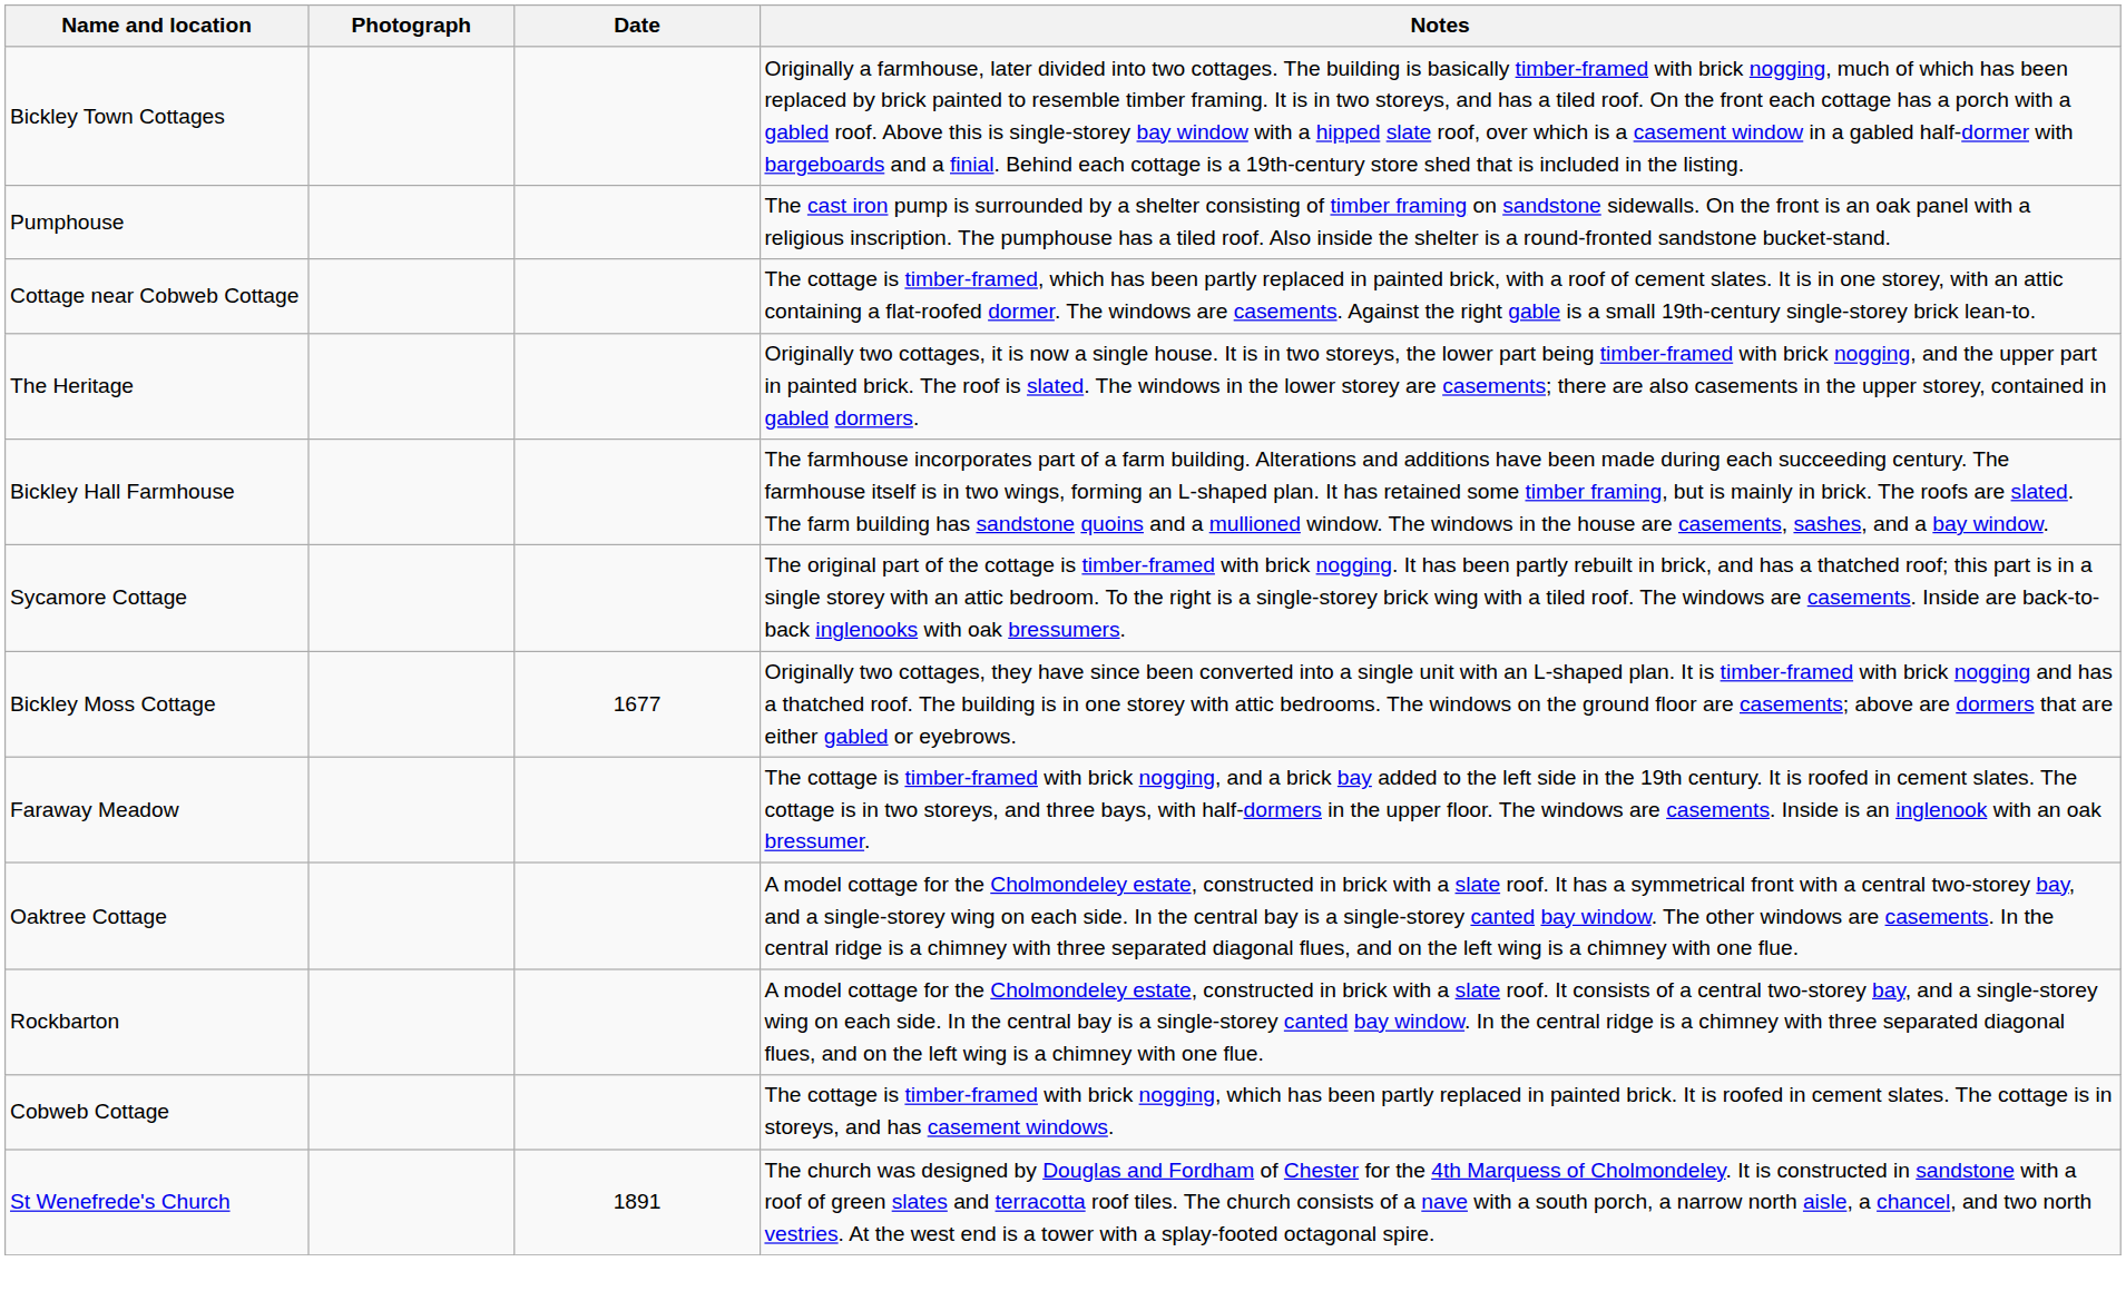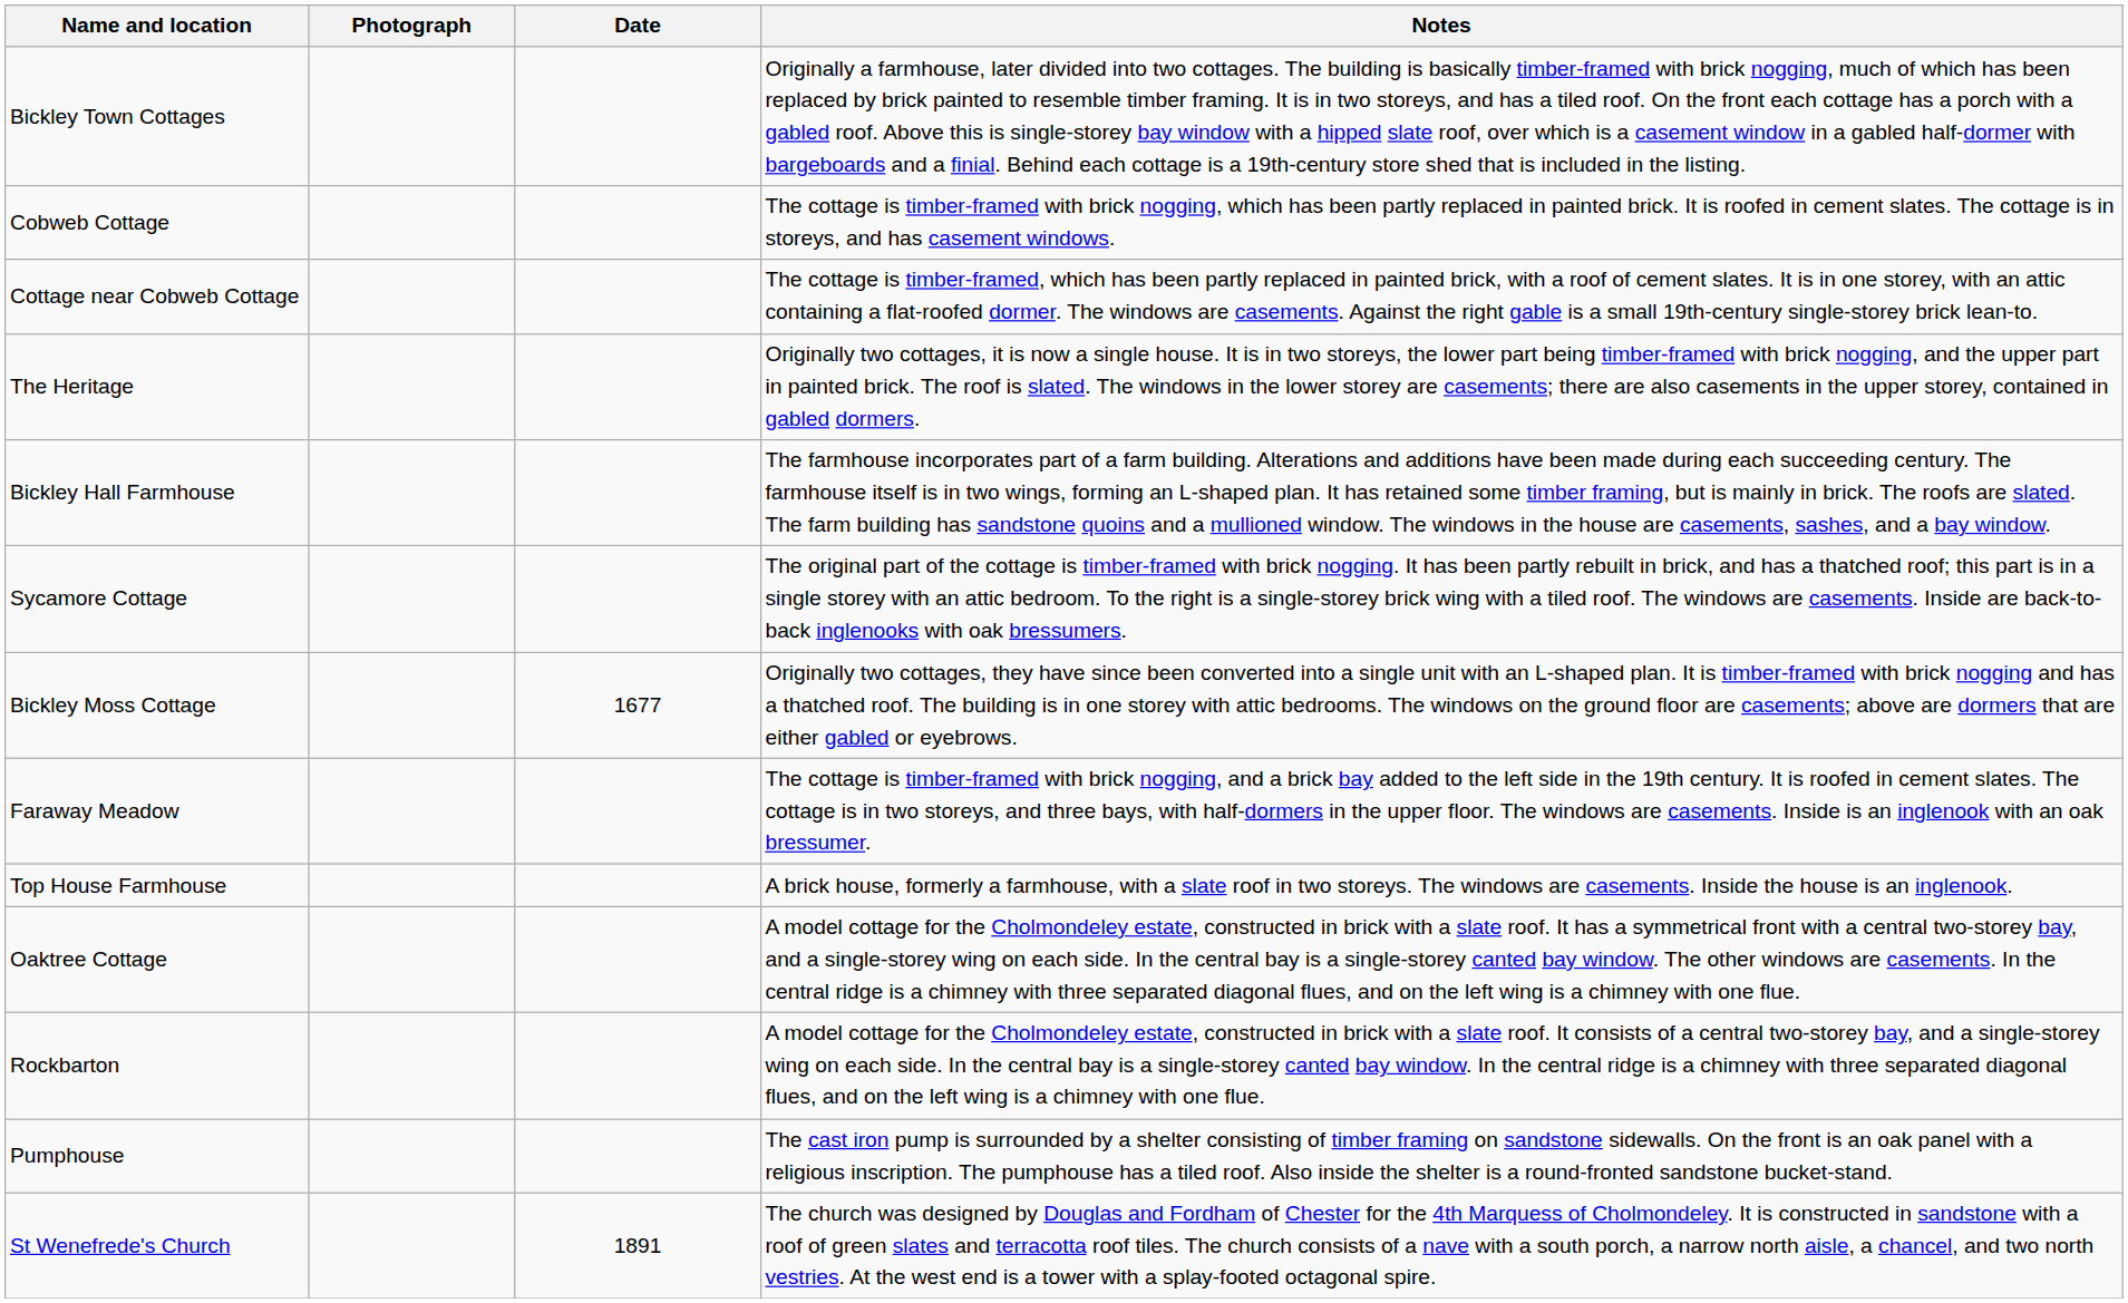 <table class="wikitable sortable plainrowheaders" style="width:100%;border:0px;text-align:left;line-height:150%;">
 <tr>
 <th scope="col"  style="width:150px">Name and location</th>
 <th scope="col"  style="width:100px" class="unsortable">Photograph</th>
 <th scope="col"  style="width:120px">Date</th>
 <th scope="col"  style="width:700px" class="unsortable">Notes</th>
 </tr>
 <tr>
 <td>Bickley Town Cottages<br><small></small></td>
 <td></td>
 <td align="center"></td>
 <td>Originally a farmhouse, later divided into two cottages.  The building is basically <a href='#'>timber-framed</a> with brick <a href='#'>nogging</a>, much of which has been replaced by brick painted to resemble timber framing.  It is in two storeys, and has a tiled roof.  On the front each cottage has a porch with a <a href='#'>gabled</a> roof.  Above this is single-storey <a href='#'>bay window</a> with a <a href='#'>hipped</a> <a href='#'>slate</a> roof, over which is a <a href='#'>casement window</a> in a gabled half-<a href='#'>dormer</a> with <a href='#'>bargeboards</a> and a <a href='#'>finial</a>.  Behind each cottage is a 19th-century store shed that is included in the listing.</td>
 </tr>
 <tr>
-<td>Pumphouse<br><small></small></td>
+<td>Cobweb Cottage<br><small></small></td>
 <td></td>
 <td align="center"></td>
-<td>The <a href='#'>cast iron</a> pump is surrounded by a shelter consisting of <a href='#'>timber framing</a> on <a href='#'>sandstone</a> sidewalls.  On the front is an oak panel with a religious inscription. The pumphouse has a tiled roof. Also inside the shelter is a round-fronted sandstone bucket-stand.</td>
+<td>The cottage is <a href='#'>timber-framed</a> with brick <a href='#'>nogging</a>, which has been partly replaced in painted brick.  It is roofed in cement slates.  The cottage is in  storeys, and has <a href='#'>casement windows</a>.</td>
 </tr>
 <tr>
 <td>Cottage near Cobweb Cottage<br><small></small></td>
 <td></td>
 <td align="center"></td>
 <td>The cottage is <a href='#'>timber-framed</a>, which has been partly replaced in painted brick, with a roof of cement slates.  It is in one storey, with an attic containing a flat-roofed <a href='#'>dormer</a>.  The windows are <a href='#'>casements</a>.  Against the right <a href='#'>gable</a> is a small 19th-century single-storey brick lean-to.</td>
 </tr>
 <tr>
 <td>The Heritage<br><small></small></td>
 <td></td>
 <td align="center"></td>
 <td>Originally two cottages, it is now a single house.  It is in two storeys, the lower part being <a href='#'>timber-framed</a> with brick <a href='#'>nogging</a>, and the upper part in painted brick.  The roof is <a href='#'>slated</a>.  The windows in the lower storey are <a href='#'>casements</a>; there are also casements in the upper storey, contained in <a href='#'>gabled</a> <a href='#'>dormers</a>.</td>
 </tr>
 <tr>
 <td>Bickley Hall Farmhouse<br><small></small></td>
 <td></td>
 <td align="center"></td>
 <td>The farmhouse incorporates part of a farm building.  Alterations and additions have been made during each succeeding century.  The farmhouse itself is in two wings, forming an L-shaped plan.  It has retained some <a href='#'>timber framing</a>, but is mainly in brick.  The roofs are <a href='#'>slated</a>.  The farm building has <a href='#'>sandstone</a> <a href='#'>quoins</a> and a <a href='#'>mullioned</a> window.  The windows in the house are <a href='#'>casements</a>, <a href='#'>sashes</a>, and a <a href='#'>bay window</a>.</td>
 </tr>
 <tr>
 <td>Sycamore Cottage<br><small></small></td>
 <td></td>
 <td align="center"></td>
 <td>The original part of the cottage is <a href='#'>timber-framed</a> with brick <a href='#'>nogging</a>.  It has been partly rebuilt in brick, and has a thatched roof; this part is in a single storey with an attic bedroom.  To the right is a single-storey brick wing with a tiled roof.  The windows are <a href='#'>casements</a>.  Inside are back-to-back <a href='#'>inglenooks</a> with oak <a href='#'>bressumers</a>.</td>
 </tr>
 <tr>
 <td>Bickley Moss Cottage<br><small></small></td>
 <td></td>
 <td align="center">1677</td>
 <td>Originally two cottages, they have since been converted into a single unit with an L-shaped plan.  It is <a href='#'>timber-framed</a> with brick <a href='#'>nogging</a> and has a thatched roof.  The building is in one storey with attic bedrooms.  The windows on the ground floor are <a href='#'>casements</a>; above are <a href='#'>dormers</a> that are either <a href='#'>gabled</a> or eyebrows.</td>
 </tr>
 <tr>
 <td>Faraway Meadow<br><small></small></td>
 <td></td>
 <td align="center"></td>
 <td>The cottage is <a href='#'>timber-framed</a> with brick <a href='#'>nogging</a>, and a brick <a href='#'>bay</a> added to the left side in the 19th century.  It is roofed in cement slates.  The cottage is in two storeys, and three bays, with half-<a href='#'>dormers</a> in the upper floor.  The windows are <a href='#'>casements</a>.  Inside is an <a href='#'>inglenook</a> with an oak <a href='#'>bressumer</a>.</td>
 </tr>
 <tr>
+<td>Top House Farmhouse<br><small></small></td>
+<td></td>
+<td align="center"></td>
+<td>A brick house, formerly a farmhouse, with a <a href='#'>slate</a> roof in two storeys.  The windows are <a href='#'>casements</a>.  Inside the house is an <a href='#'>inglenook</a>.</td>
+</tr>
+<tr>
 <td>Oaktree Cottage<br><small></small></td>
 <td></td>
 <td align="center"></td>
 <td>A model cottage for the <a href='#'>Cholmondeley estate</a>, constructed in brick with a <a href='#'>slate</a> roof.  It has a symmetrical front with a central two-storey <a href='#'>bay</a>, and a single-storey wing on each side.  In the central bay is a single-storey <a href='#'>canted</a> <a href='#'>bay window</a>.  The other windows are <a href='#'>casements</a>.  In the central ridge is a chimney with three separated diagonal flues, and on the left wing is a chimney with one flue.</td>
 </tr>
 <tr>
 <td>Rockbarton<br><small></small></td>
 <td></td>
 <td align="center"></td>
 <td>A model cottage for the <a href='#'>Cholmondeley estate</a>, constructed in brick with a <a href='#'>slate</a> roof.  It consists of a central two-storey <a href='#'>bay</a>, and a single-storey wing on each side.  In the central bay is a single-storey <a href='#'>canted</a> <a href='#'>bay window</a>.  In the central ridge is a chimney with three separated diagonal flues, and on the left wing is a chimney with one flue.</td>
 </tr>
 <tr>
-<td>Cobweb Cottage<br><small></small></td>
+<td>Pumphouse<br><small></small></td>
 <td></td>
 <td align="center"></td>
-<td>The cottage is <a href='#'>timber-framed</a> with brick <a href='#'>nogging</a>, which has been partly replaced in painted brick.  It is roofed in cement slates.  The cottage is in  storeys, and has <a href='#'>casement windows</a>.</td>
+<td>The <a href='#'>cast iron</a> pump is surrounded by a shelter consisting of <a href='#'>timber framing</a> on <a href='#'>sandstone</a> sidewalls.  On the front is an oak panel with a religious inscription. The pumphouse has a tiled roof. Also inside the shelter is a round-fronted sandstone bucket-stand.</td>
 </tr>
 <tr>
 <td><a href='#'>St Wenefrede's Church</a><br><small></small></td>
 <td></td>
 <td align="center">1891</td>
 <td>The church was designed by <a href='#'>Douglas and Fordham</a> of <a href='#'>Chester</a> for the <a href='#'>4th Marquess of Cholmondeley</a>.  It is constructed in <a href='#'>sandstone</a> with a roof of green <a href='#'>slates</a> and <a href='#'>terracotta</a> roof tiles.  The church consists of a <a href='#'>nave</a> with a south porch, a narrow north <a href='#'>aisle</a>, a <a href='#'>chancel</a>, and two north <a href='#'>vestries</a>.  At the west end is a tower with a splay-footed octagonal spire.</td>
 </tr>
 <tr>
 </tr>
 </table>
